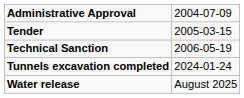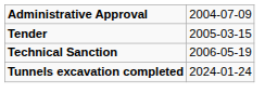 <table class="wikitable">
 <tr>
 <td><strong>Administrative Approval</strong></td>
 <td>2004-07-09</td>
 </tr>
 <tr>
 <td><strong>Tender</strong></td>
 <td>2005-03-15</td>
 </tr>
 <tr>
 <td><strong>Technical Sanction</strong></td>
 <td>2006-05-19</td>
 </tr>
 <tr>
 <td><strong>Tunnels excavation completed </strong></td>
 <td>2024-01-24</td>
 </tr>
-<tr>
-<td><strong>Water release</strong></td>
-<td>August 2025</td>
-</tr>
 </table>
